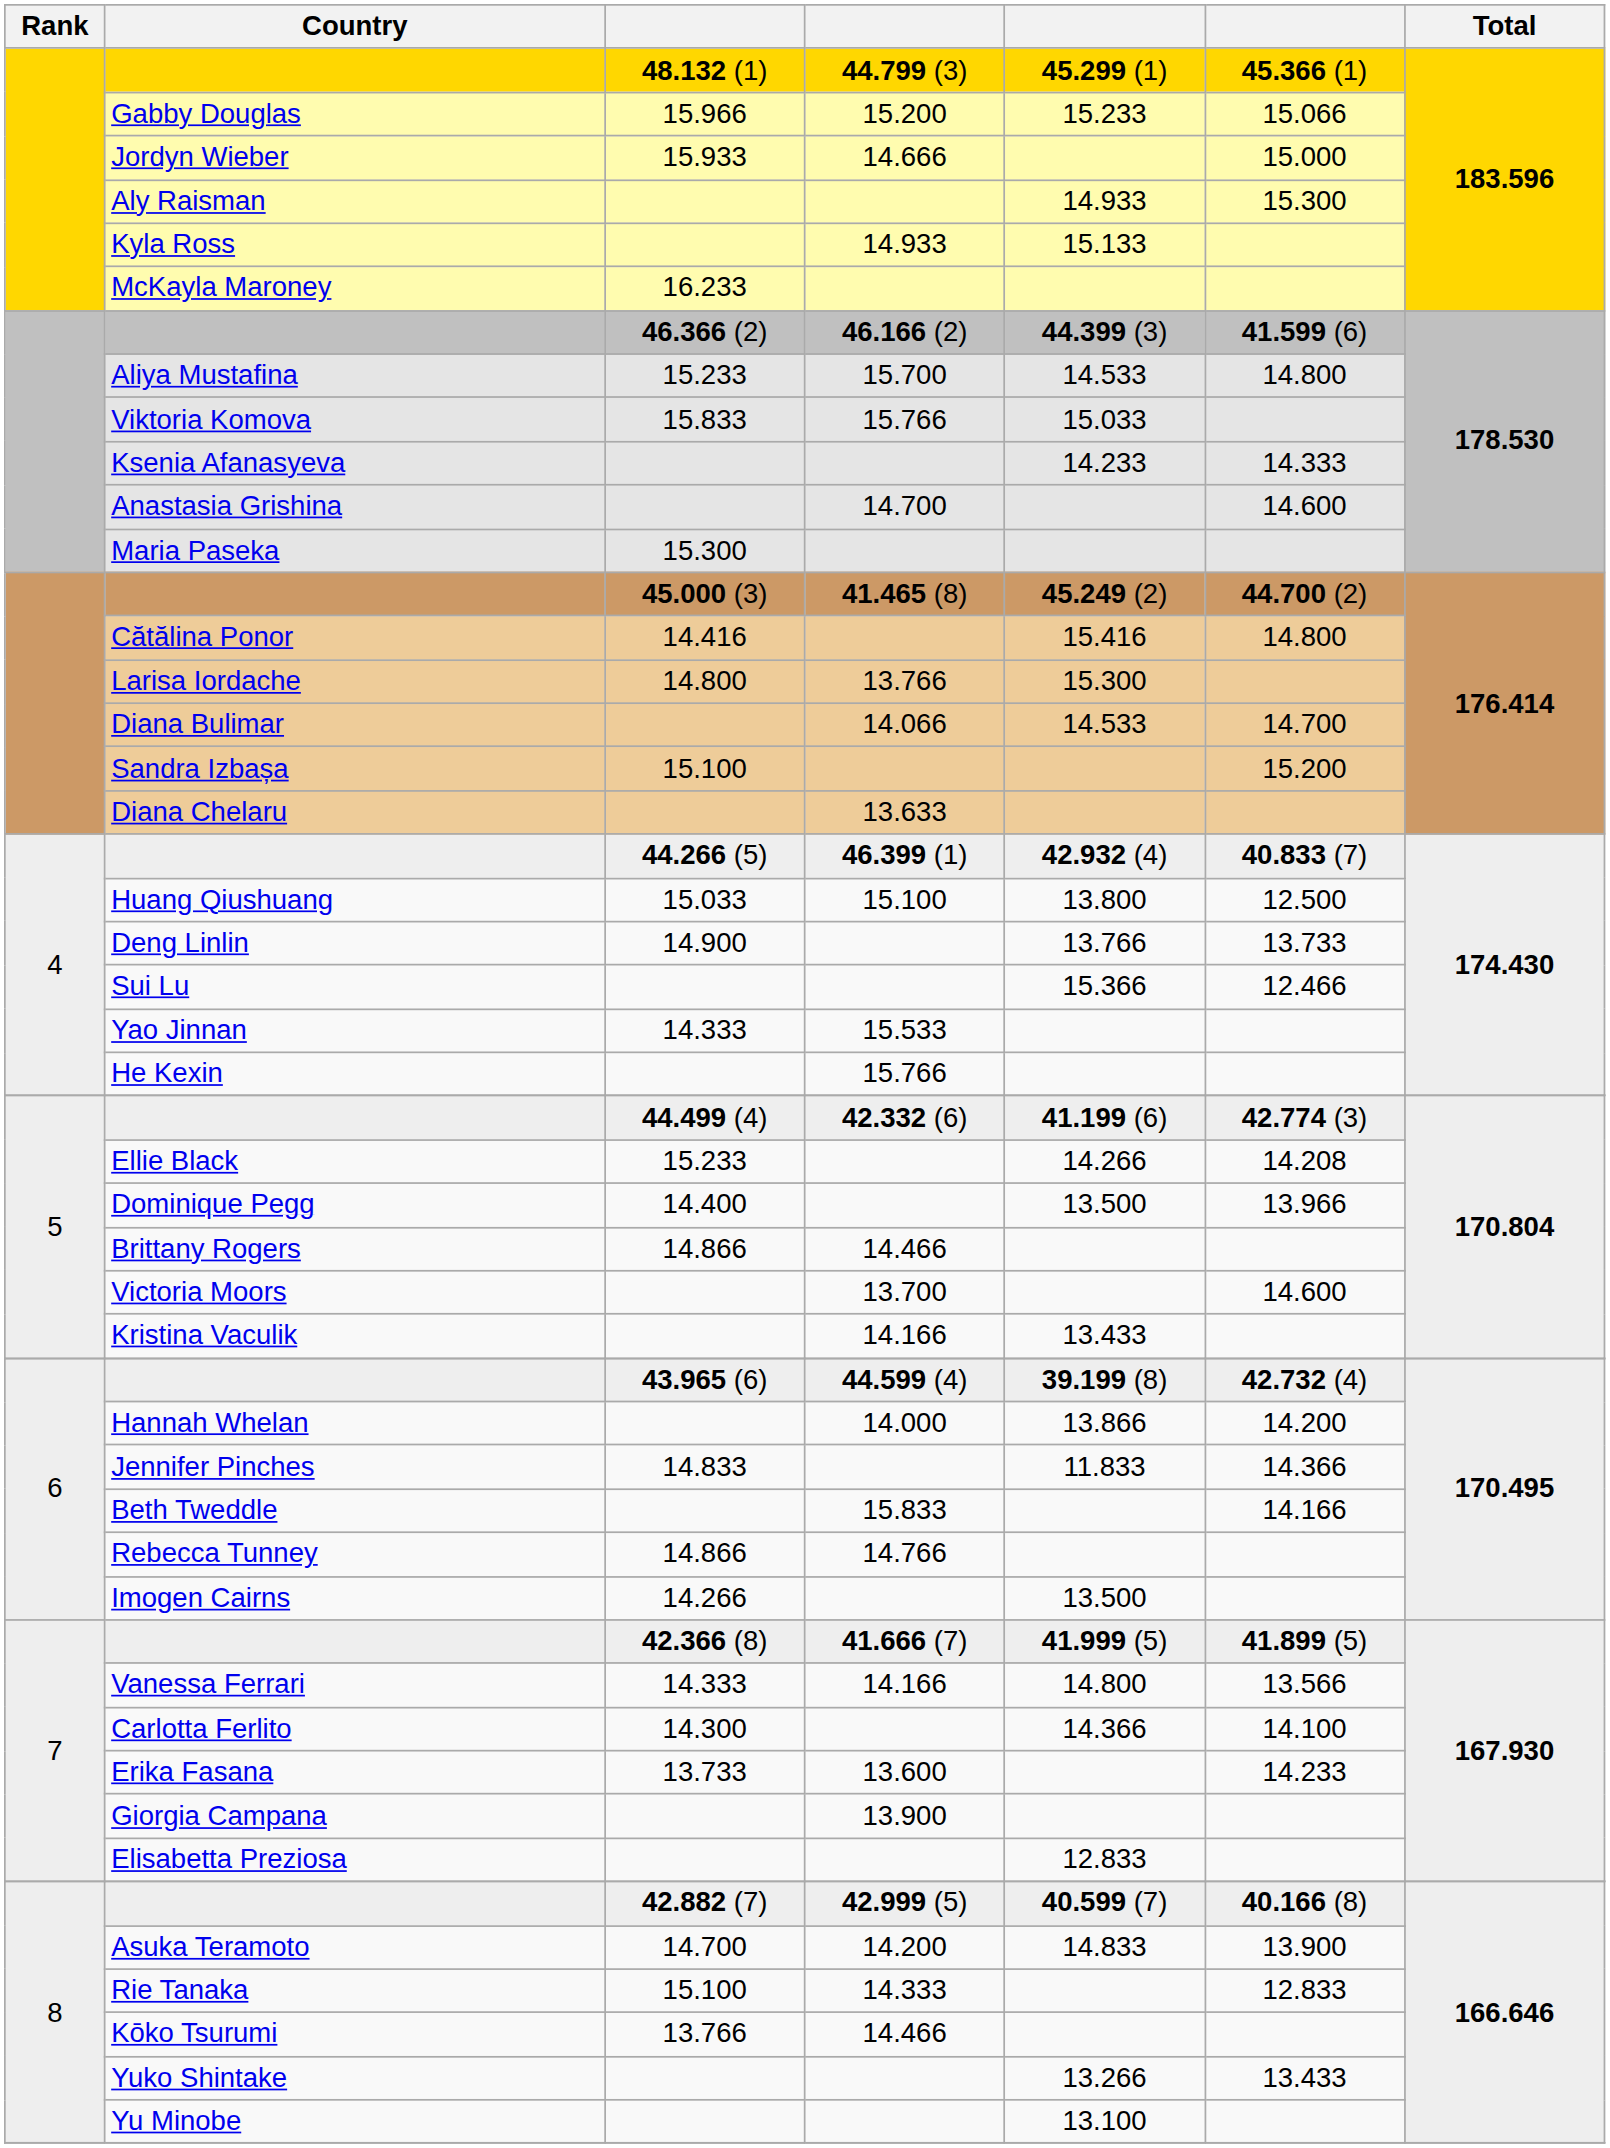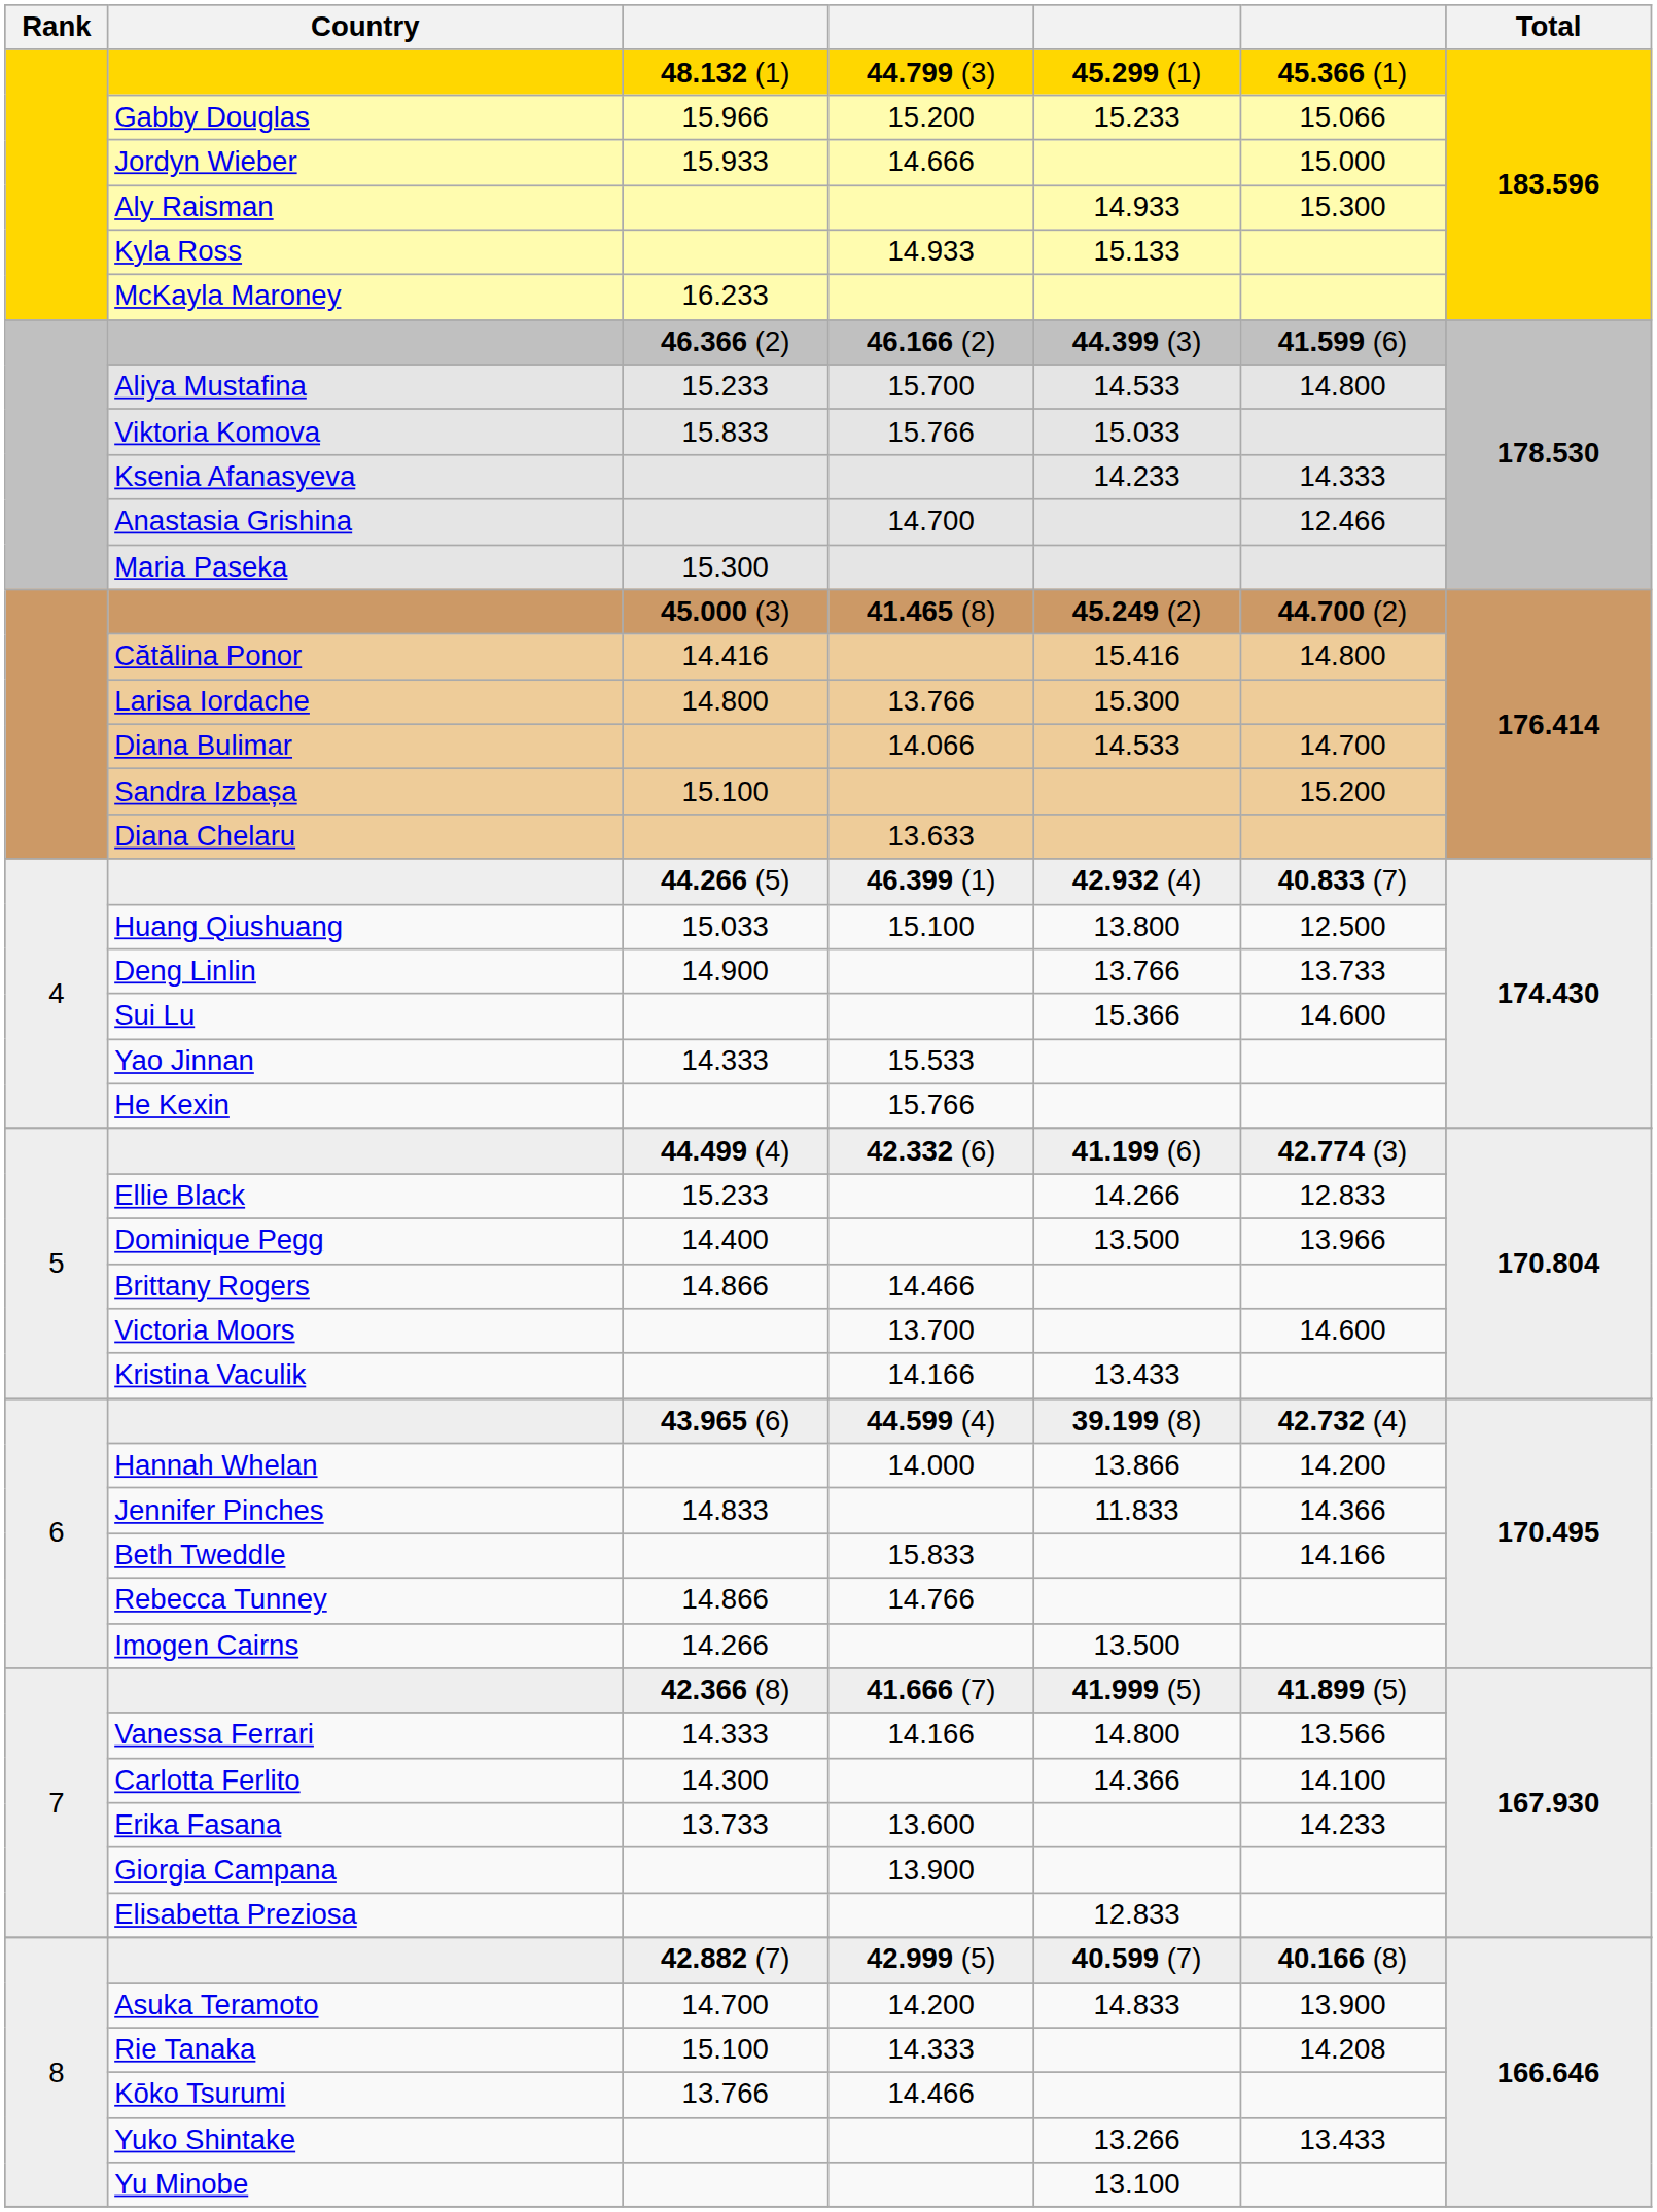 <table class="wikitable">
 <tr>
 <th width="5%">Rank</th>
 <th width="25%">Country</th>
 <th width="10%"></th>
 <th width="10%"></th>
 <th width="10%"></th>
 <th width="10%"></th>
 <th width="10%">Total</th>
 </tr>
 <tr bgcolor="gold">
 <td rowspan="6" align="center"></td>
 <td><strong></strong></td>
 <td align="center"><strong>48.132</strong> (1)</td>
 <td align="center"><strong>44.799</strong> (3)</td>
 <td align="center"><strong>45.299</strong> (1)</td>
 <td align="center"><strong>45.366</strong> (1)</td>
 <td rowspan="6" align="center"><strong>183.596</strong></td>
 </tr>
 <tr bgcolor="fffcaf">
 <td><a href='#'>Gabby Douglas</a></td>
 <td align="center">15.966</td>
 <td align="center">15.200</td>
 <td align="center">15.233</td>
 <td align="center">15.066</td>
 </tr>
 <tr bgcolor="fffcaf">
 <td><a href='#'>Jordyn Wieber</a></td>
 <td align="center">15.933</td>
 <td align="center">14.666</td>
 <td align="center"></td>
 <td align="center">15.000</td>
 </tr>
 <tr bgcolor="fffcaf">
 <td><a href='#'>Aly Raisman</a></td>
 <td align="center"></td>
 <td align="center"></td>
 <td align="center">14.933</td>
 <td align="center">15.300</td>
 </tr>
 <tr bgcolor="fffcaf">
 <td><a href='#'>Kyla Ross</a></td>
 <td align="center"></td>
 <td align="center">14.933</td>
 <td align="center">15.133</td>
 <td align="center"></td>
 </tr>
 <tr bgcolor="fffcaf">
 <td><a href='#'>McKayla Maroney</a></td>
 <td align="center">16.233</td>
 <td align="center"></td>
 <td align="center"></td>
 <td align="center"></td>
 </tr>
 <tr bgcolor="silver">
 <td rowspan="6" align="center"></td>
 <td><strong></strong></td>
 <td align="center"><strong>46.366</strong>  (2)</td>
 <td align="center"><strong>46.166</strong>  (2)</td>
 <td align="center"><strong>44.399</strong>  (3)</td>
 <td align="center"><strong>41.599</strong>  (6)</td>
 <td rowspan="6" align="center"><strong>178.530</strong></td>
 </tr>
 <tr bgcolor="e5e5e5">
 <td><a href='#'>Aliya Mustafina</a></td>
 <td align="center">15.233</td>
 <td align="center">15.700</td>
 <td align="center">14.533</td>
 <td align="center">14.800</td>
 </tr>
 <tr bgcolor="e5e5e5">
 <td><a href='#'>Viktoria Komova</a></td>
 <td align="center">15.833</td>
 <td align="center">15.766</td>
 <td align="center">15.033</td>
 <td align="center"></td>
 </tr>
 <tr bgcolor="e5e5e5">
 <td><a href='#'>Ksenia Afanasyeva</a></td>
 <td align="center"></td>
 <td align="center"></td>
 <td align="center">14.233</td>
 <td align="center">14.333</td>
 </tr>
 <tr bgcolor="e5e5e5">
 <td><a href='#'>Anastasia Grishina</a></td>
 <td align="center"></td>
 <td align="center">14.700</td>
 <td align="center"></td>
-<td align="center">14.600</td>
+<td align="center">12.466</td>
 </tr>
 <tr bgcolor="e5e5e5">
 <td><a href='#'>Maria Paseka</a></td>
 <td align="center">15.300</td>
 <td align="center"></td>
 <td align="center"></td>
 <td align="center"></td>
 </tr>
 <tr bgcolor="cc9966">
 <td rowspan="6" align="center"></td>
 <td><strong></strong></td>
 <td align="center"><strong>45.000</strong>  (3)</td>
 <td align="center"><strong>41.465</strong>  (8)</td>
 <td align="center"><strong>45.249</strong>  (2)</td>
 <td align="center"><strong>44.700</strong>  (2)</td>
 <td rowspan="6" align="center"><strong>176.414</strong></td>
 </tr>
 <tr bgcolor="eecc99">
 <td><a href='#'>Cătălina Ponor</a></td>
 <td align="center">14.416</td>
 <td align="center"></td>
 <td align="center">15.416</td>
 <td align="center">14.800</td>
 </tr>
 <tr bgcolor="eecc99">
 <td><a href='#'>Larisa Iordache</a></td>
 <td align="center">14.800</td>
 <td align="center">13.766</td>
 <td align="center">15.300</td>
 <td align="center"></td>
 </tr>
 <tr bgcolor="eecc99">
 <td><a href='#'>Diana Bulimar</a></td>
 <td align="center"></td>
 <td align="center">14.066</td>
 <td align="center">14.533</td>
 <td align="center">14.700</td>
 </tr>
 <tr bgcolor="eecc99">
 <td><a href='#'>Sandra Izbașa</a></td>
 <td align="center">15.100</td>
 <td align="center"></td>
 <td align="center"></td>
 <td align="center">15.200</td>
 </tr>
 <tr bgcolor="eecc99">
 <td><a href='#'>Diana Chelaru</a></td>
 <td align="center"></td>
 <td align="center">13.633</td>
 <td align="center"></td>
 <td align="center"></td>
 </tr>
 <tr bgcolor="eeeeee">
 <td rowspan="6" align="center">4</td>
 <td><strong></strong></td>
 <td align="center"><strong>44.266</strong>  (5)</td>
 <td align="center"><strong>46.399</strong>  (1)</td>
 <td align="center"><strong>42.932</strong>  (4)</td>
 <td align="center"><strong>40.833</strong>  (7)</td>
 <td rowspan="6" align="center"><strong>174.430</strong></td>
 </tr>
 <tr>
 <td><a href='#'>Huang Qiushuang</a></td>
 <td align="center">15.033</td>
 <td align="center">15.100</td>
 <td align="center">13.800</td>
 <td align="center">12.500</td>
 </tr>
 <tr>
 <td><a href='#'>Deng Linlin</a></td>
 <td align="center">14.900</td>
 <td align="center"></td>
 <td align="center">13.766</td>
 <td align="center">13.733</td>
 </tr>
 <tr>
 <td><a href='#'>Sui Lu</a></td>
 <td align="center"></td>
 <td align="center"></td>
 <td align="center">15.366</td>
-<td align="center">12.466</td>
+<td align="center">14.600</td>
 </tr>
 <tr>
 <td><a href='#'>Yao Jinnan</a></td>
 <td align="center">14.333</td>
 <td align="center">15.533</td>
 <td align="center"></td>
 <td align="center"></td>
 </tr>
 <tr>
 <td><a href='#'>He Kexin</a></td>
 <td align="center"></td>
 <td align="center">15.766</td>
 <td align="center"></td>
 <td align="center"></td>
 </tr>
 <tr>
 </tr>
 <tr bgcolor="eeeeee">
 <td rowspan="6" align="center">5</td>
 <td><strong></strong></td>
 <td align="center"><strong>44.499</strong>  (4)</td>
 <td align="center"><strong>42.332</strong>  (6)</td>
 <td align="center"><strong>41.199</strong>  (6)</td>
 <td align="center"><strong>42.774</strong>  (3)</td>
 <td rowspan="6" align="center"><strong>170.804</strong></td>
 </tr>
 <tr>
 <td><a href='#'>Ellie Black</a></td>
 <td align="center">15.233</td>
 <td align="center"></td>
 <td align="center">14.266</td>
-<td align="center">14.208</td>
+<td align="center">12.833</td>
 </tr>
 <tr>
 <td><a href='#'>Dominique Pegg</a></td>
 <td align="center">14.400</td>
 <td align="center"></td>
 <td align="center">13.500</td>
 <td align="center">13.966</td>
 </tr>
 <tr>
 <td><a href='#'>Brittany Rogers</a></td>
 <td align="center">14.866</td>
 <td align="center">14.466</td>
 <td align="center"></td>
 <td align="center"></td>
 </tr>
 <tr>
 <td><a href='#'>Victoria Moors</a></td>
 <td align="center"></td>
 <td align="center">13.700</td>
 <td align="center"></td>
 <td align="center">14.600</td>
 </tr>
 <tr>
 <td><a href='#'>Kristina Vaculik</a></td>
 <td align="center"></td>
 <td align="center">14.166</td>
 <td align="center">13.433</td>
 <td align="center"></td>
 </tr>
 <tr>
 </tr>
 <tr bgcolor="eeeeee">
 <td rowspan="6" align="center">6</td>
 <td><strong></strong></td>
 <td align="center"><strong>43.965</strong>  (6)</td>
 <td align="center"><strong>44.599</strong>  (4)</td>
 <td align="center"><strong>39.199</strong>  (8)</td>
 <td align="center"><strong>42.732</strong>  (4)</td>
 <td rowspan="6" align="center"><strong>170.495</strong></td>
 </tr>
 <tr>
 <td><a href='#'>Hannah Whelan</a></td>
 <td align="center"></td>
 <td align="center">14.000</td>
 <td align="center">13.866</td>
 <td align="center">14.200</td>
 </tr>
 <tr>
 <td><a href='#'>Jennifer Pinches</a></td>
 <td align="center">14.833</td>
 <td align="center"></td>
 <td align="center">11.833</td>
 <td align="center">14.366</td>
 </tr>
 <tr>
 <td><a href='#'>Beth Tweddle</a></td>
 <td align="center"></td>
 <td align="center">15.833</td>
 <td align="center"></td>
 <td align="center">14.166</td>
 </tr>
 <tr>
 <td><a href='#'>Rebecca Tunney</a></td>
 <td align="center">14.866</td>
 <td align="center">14.766</td>
 <td align="center"></td>
 <td align="center"></td>
 </tr>
 <tr>
 <td><a href='#'>Imogen Cairns</a></td>
 <td align="center">14.266</td>
 <td align="center"></td>
 <td align="center">13.500</td>
 <td align="center"></td>
 </tr>
 <tr bgcolor="eeeeee">
 <td rowspan="6" align="center">7</td>
 <td><strong></strong></td>
 <td align="center"><strong>42.366</strong>  (8)</td>
 <td align="center"><strong>41.666</strong>  (7)</td>
 <td align="center"><strong>41.999</strong>  (5)</td>
 <td align="center"><strong>41.899</strong>  (5)</td>
 <td rowspan="6" align="center"><strong>167.930</strong></td>
 </tr>
 <tr>
 <td><a href='#'>Vanessa Ferrari</a></td>
 <td align="center">14.333</td>
 <td align="center">14.166</td>
 <td align="center">14.800</td>
 <td align="center">13.566</td>
 </tr>
 <tr>
 <td><a href='#'>Carlotta Ferlito</a></td>
 <td align="center">14.300</td>
 <td align="center"></td>
 <td align="center">14.366</td>
 <td align="center">14.100</td>
 </tr>
 <tr>
 <td><a href='#'>Erika Fasana</a></td>
 <td align="center">13.733</td>
 <td align="center">13.600</td>
 <td align="center"></td>
 <td align="center">14.233</td>
 </tr>
 <tr>
 <td><a href='#'>Giorgia Campana</a></td>
 <td align="center"></td>
 <td align="center">13.900</td>
 <td align="center"></td>
 <td align="center"></td>
 </tr>
 <tr>
 <td><a href='#'>Elisabetta Preziosa</a></td>
 <td align="center"></td>
 <td align="center"></td>
 <td align="center">12.833</td>
 <td align="center"></td>
 </tr>
 <tr>
 </tr>
 <tr bgcolor="eeeeee">
 <td rowspan="6" align="center">8</td>
 <td><strong></strong></td>
 <td align="center"><strong>42.882</strong>  (7)</td>
 <td align="center"><strong>42.999</strong>  (5)</td>
 <td align="center"><strong>40.599</strong>  (7)</td>
 <td align="center"><strong>40.166</strong>  (8)</td>
 <td rowspan="6" align="center"><strong>166.646</strong></td>
 </tr>
 <tr>
 <td><a href='#'>Asuka Teramoto</a></td>
 <td align="center">14.700</td>
 <td align="center">14.200</td>
 <td align="center">14.833</td>
 <td align="center">13.900</td>
 </tr>
 <tr>
 <td><a href='#'>Rie Tanaka</a></td>
 <td align="center">15.100</td>
 <td align="center">14.333</td>
 <td align="center"></td>
-<td align="center">12.833</td>
+<td align="center">14.208</td>
 </tr>
 <tr>
 <td><a href='#'>Kōko Tsurumi</a></td>
 <td align="center">13.766</td>
 <td align="center">14.466</td>
 <td align="center"></td>
 <td align="center"></td>
 </tr>
 <tr>
 <td><a href='#'>Yuko Shintake</a></td>
 <td align="center"></td>
 <td align="center"></td>
 <td align="center">13.266</td>
 <td align="center">13.433</td>
 </tr>
 <tr>
 <td><a href='#'>Yu Minobe</a></td>
 <td align="center"></td>
 <td align="center"></td>
 <td align="center">13.100</td>
 <td align="center"></td>
 </tr>
 <tr>
 </tr>
 </table>
